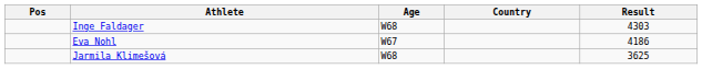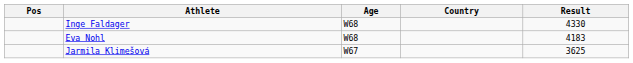 <table class="wikitable"  style="text-align:center; width:50%;">
 <tr>
 <th>Pos</th>
 <th>Athlete</th>
 <th>Age</th>
 <th>Country</th>
 <th>Result</th>
 </tr>
 <tr>
 <td align=center></td>
 <td align=left><a href='#'>Inge Faldager</a></td>
 <td align=left>W68</td>
 <td align=left></td>
-<td>4303</td>
+<td>4330</td>
 </tr>
 <tr>
 <td align=center></td>
 <td align=left><a href='#'>Eva Nohl</a></td>
-<td align=left>W67</td>
+<td align=left>W68</td>
 <td align=left></td>
-<td>4186</td>
+<td>4183</td>
 </tr>
 <tr>
 <td align=center></td>
 <td align=left><a href='#'>Jarmila Klimešová</a></td>
-<td align=left>W68</td>
+<td align=left>W67</td>
 <td align=left></td>
 <td>3625</td>
 </tr>
 </table>
